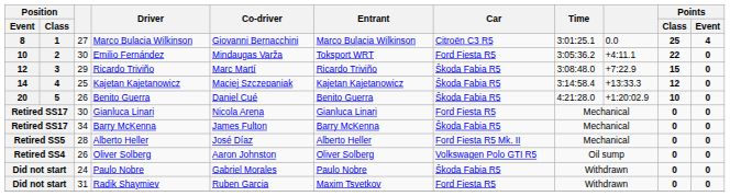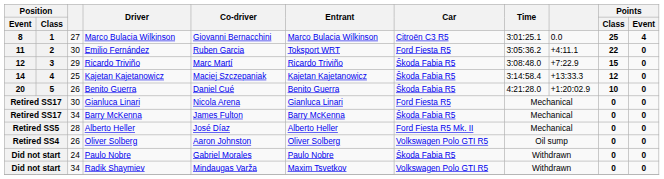 <table class="wikitable" width=85% style="font-size: 85%;">
 <tr>
 <th colspan="2">Position</th>
 <th rowspan="2"></th>
 <th rowspan="2">Driver</th>
 <th rowspan="2">Co-driver</th>
 <th rowspan="2">Entrant</th>
 <th rowspan="2">Car</th>
 <th rowspan="2">Time</th>
 <th rowspan="2"></th>
 <th colspan="2">Points</th>
 </tr>
 <tr>
 <th>Event</th>
 <th>Class</th>
 <th>Class</th>
 <th>Event</th>
 </tr>
 <tr>
 <th>8</th>
 <th>1</th>
 <td align="center">27</td>
 <td nowrap><a href='#'>Marco Bulacia Wilkinson</a></td>
 <td nowrap><a href='#'>Giovanni Bernacchini</a></td>
 <td nowrap><a href='#'>Marco Bulacia Wilkinson</a></td>
 <td><a href='#'>Citroën C3 R5</a></td>
 <td>3:01:25.1</td>
 <td>0.0</td>
 <td align="center"><strong>25</strong></td>
 <td align="center"><strong>4</strong></td>
 </tr>
 <tr>
-<th>10</th>
+<th>11</th>
 <th>2</th>
 <td align="center">30</td>
 <td><a href='#'>Emilio Fernández</a></td>
-<td nowrap><a href='#'>Mindaugas Varža</a></td>
+<td><a href='#'>Ruben Garcia</a></td>
 <td><a href='#'>Toksport WRT</a></td>
 <td><a href='#'>Ford Fiesta R5</a></td>
 <td>3:05:36.2</td>
 <td>+4:11.1</td>
 <td align="center"><strong>22</strong></td>
 <td align="center"><strong>0</strong></td>
 </tr>
 <tr>
 <th>12</th>
 <th>3</th>
 <td align="center">29</td>
 <td><a href='#'>Ricardo Triviño</a></td>
 <td><a href='#'>Marc Martí</a></td>
 <td><a href='#'>Ricardo Triviño</a></td>
 <td><a href='#'>Škoda Fabia R5</a></td>
 <td>3:08:48.0</td>
 <td>+7:22.9</td>
 <td align="center"><strong>15</strong></td>
 <td align="center"><strong>0</strong></td>
 </tr>
 <tr>
 <th>14</th>
 <th>4</th>
 <td align="center">25</td>
 <td><a href='#'>Kajetan Kajetanowicz</a></td>
 <td><a href='#'>Maciej Szczepaniak</a></td>
 <td><a href='#'>Kajetan Kajetanowicz</a></td>
 <td><a href='#'>Škoda Fabia R5</a></td>
 <td>3:14:58.4</td>
 <td>+13:33.3</td>
 <td align="center"><strong>12</strong></td>
 <td align="center"><strong>0</strong></td>
 </tr>
 <tr>
 <th>20</th>
 <th>5</th>
 <td align="center">26</td>
 <td><a href='#'>Benito Guerra</a></td>
 <td><a href='#'>Daniel Cué</a></td>
 <td><a href='#'>Benito Guerra</a></td>
 <td><a href='#'>Škoda Fabia R5</a></td>
 <td>4:21:28.0</td>
 <td>+1:20:02.9</td>
 <td align="center"><strong>10</strong></td>
 <td align="center"><strong>0</strong></td>
 </tr>
 <tr>
 <th colspan="2" nowrap>Retired SS17</th>
 <td align="center">30</td>
 <td><a href='#'>Gianluca Linari</a></td>
 <td><a href='#'>Nicola Arena</a></td>
 <td><a href='#'>Gianluca Linari</a></td>
 <td><a href='#'>Ford Fiesta R5</a></td>
 <td align="center" colspan="2">Mechanical</td>
 <td align="center"><strong>0</strong></td>
 <td align="center"><strong>0</strong></td>
 </tr>
 <tr>
 <th colspan="2" nowrap>Retired SS17</th>
 <td align="center">34</td>
 <td><a href='#'>Barry McKenna</a></td>
 <td><a href='#'>James Fulton</a></td>
 <td><a href='#'>Barry McKenna</a></td>
 <td><a href='#'>Škoda Fabia R5</a></td>
 <td align="center" colspan="2">Mechanical</td>
 <td align="center"><strong>0</strong></td>
 <td align="center"><strong>0</strong></td>
 </tr>
 <tr>
 <th colspan="2" nowrap>Retired SS5</th>
 <td align="center">28</td>
 <td><a href='#'>Alberto Heller</a></td>
 <td><a href='#'>José Díaz</a></td>
 <td><a href='#'>Alberto Heller</a></td>
 <td><a href='#'>Ford Fiesta R5 Mk. II</a></td>
 <td align="center" colspan="2">Mechanical</td>
 <td align="center"><strong>0</strong></td>
 <td align="center"><strong>0</strong></td>
 </tr>
 <tr>
 <th colspan="2" nowrap>Retired SS4</th>
 <td align="center">26</td>
 <td><a href='#'>Oliver Solberg</a></td>
 <td><a href='#'>Aaron Johnston</a></td>
 <td><a href='#'>Oliver Solberg</a></td>
 <td nowrap><a href='#'>Volkswagen Polo GTI R5</a></td>
 <td align="center" colspan="2">Oil sump</td>
 <td align="center"><strong>0</strong></td>
 <td align="center"><strong>0</strong></td>
 </tr>
 <tr>
 <th colspan="2" nowrap>Did not start</th>
 <td align="center">24</td>
 <td><a href='#'>Paulo Nobre</a></td>
 <td><a href='#'>Gabriel Morales</a></td>
 <td><a href='#'>Paulo Nobre</a></td>
 <td><a href='#'>Škoda Fabia R5</a></td>
 <td align="center" colspan="2">Withdrawn</td>
 <td align="center"><strong>0</strong></td>
 <td align="center"><strong>0</strong></td>
 </tr>
 <tr>
 <th colspan="2" nowrap>Did not start</th>
-<td align="center">31</td>
+<td align="center">34</td>
 <td><a href='#'>Radik Shaymiev</a></td>
-<td><a href='#'>Ruben Garcia</a></td>
+<td nowrap><a href='#'>Mindaugas Varža</a></td>
 <td><a href='#'>Maxim Tsvetkov</a></td>
-<td><a href='#'>Ford Fiesta R5</a></td>
+<td nowrap><a href='#'>Volkswagen Polo GTI R5</a></td>
 <td align="center" colspan="2">Withdrawn</td>
 <td align="center"><strong>0</strong></td>
 <td align="center"><strong>0</strong></td>
 </tr>
 <tr>
 </tr>
 </table>
